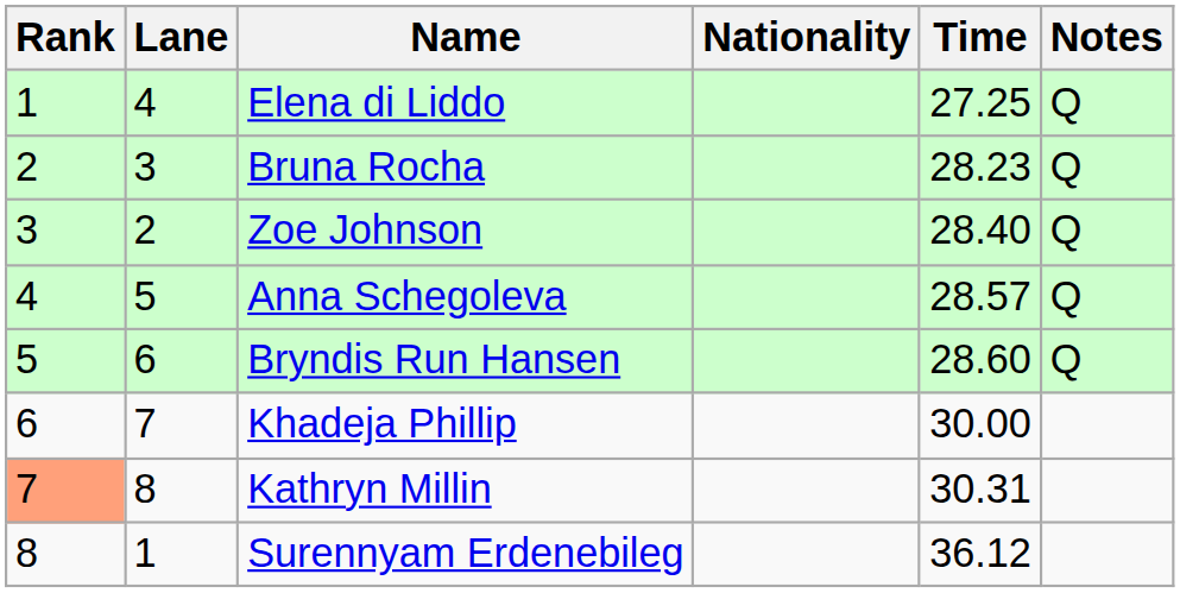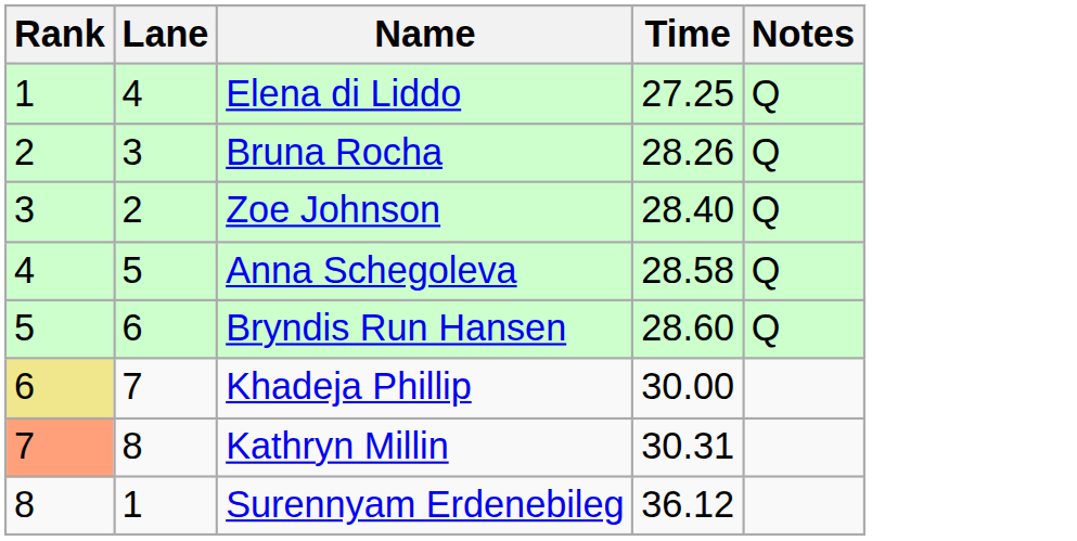 <table class="wikitable">
 <tr>
 <th>Rank</th>
 <th>Lane</th>
 <th>Name</th>
-<th>Nationality</th>
 <th>Time</th>
 <th>Notes</th>
 </tr>
 <tr bgcolor=ccffcc>
 <td>1</td>
 <td>4</td>
 <td><a href='#'>Elena di Liddo</a></td>
-<td></td>
 <td>27.25</td>
 <td>Q</td>
 </tr>
 <tr bgcolor=ccffcc>
 <td>2</td>
 <td>3</td>
 <td><a href='#'>Bruna Rocha</a></td>
-<td></td>
-<td>28.23</td>
+<td>28.26</td>
 <td>Q</td>
 </tr>
 <tr bgcolor=ccffcc>
 <td>3</td>
 <td>2</td>
 <td><a href='#'>Zoe Johnson</a></td>
-<td></td>
 <td>28.40</td>
 <td>Q</td>
 </tr>
 <tr bgcolor=ccffcc>
 <td>4</td>
 <td>5</td>
 <td><a href='#'>Anna Schegoleva</a></td>
-<td></td>
-<td>28.57</td>
+<td>28.58</td>
 <td>Q</td>
 </tr>
 <tr bgcolor=ccffcc>
 <td>5</td>
 <td>6</td>
 <td><a href='#'>Bryndis Run Hansen</a></td>
-<td></td>
 <td>28.60</td>
 <td>Q</td>
 </tr>
 <tr>
-<td>6</td>
+<td style="background: khaki;">6</td>
 <td>7</td>
 <td><a href='#'>Khadeja Phillip</a></td>
-<td></td>
 <td>30.00</td>
 <td></td>
 </tr>
 <tr>
 <td style="background: lightsalmon;">7</td>
 <td>8</td>
 <td><a href='#'>Kathryn Millin</a></td>
-<td></td>
 <td>30.31</td>
 <td></td>
 </tr>
 <tr>
 <td>8</td>
 <td>1</td>
 <td><a href='#'>Surennyam Erdenebileg</a></td>
-<td></td>
 <td>36.12</td>
 <td></td>
 </tr>
 </table>
